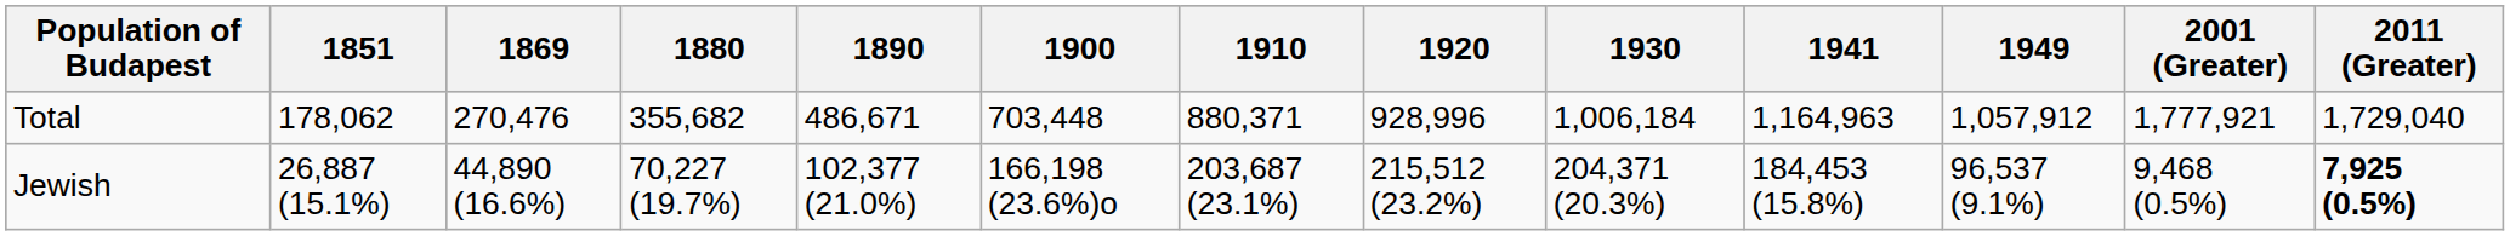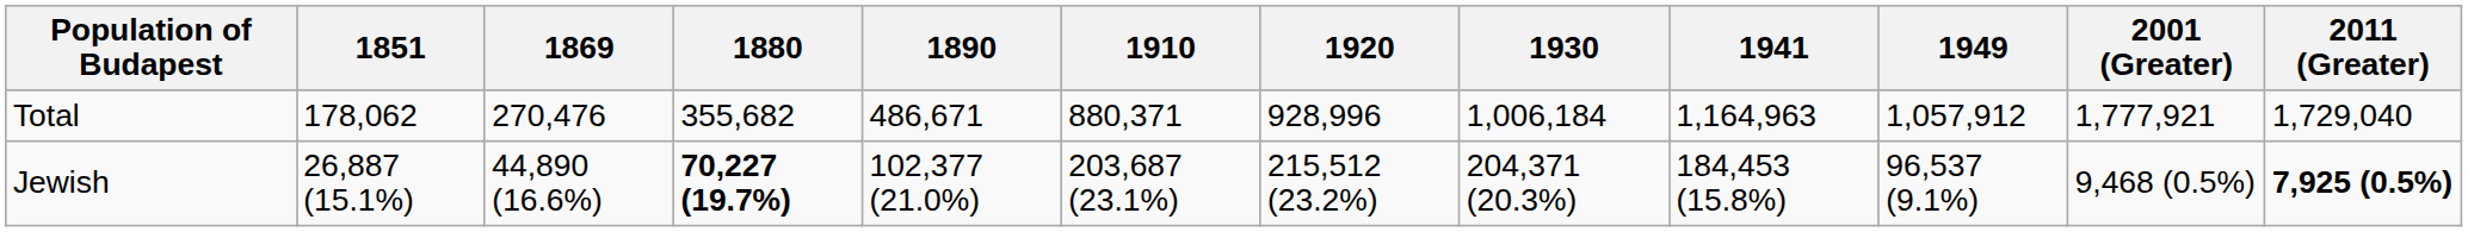 <table class="wikitable">
 <tr>
 <th>Population of Budapest</th>
 <th>1851</th>
 <th>1869</th>
 <th>1880</th>
 <th>1890</th>
-<th>1900</th>
 <th>1910</th>
 <th>1920</th>
 <th>1930</th>
 <th>1941</th>
 <th>1949</th>
 <th>2001 (Greater)</th>
 <th>2011 (Greater)</th>
 </tr>
 <tr>
 <td>Total</td>
 <td>178,062</td>
 <td>270,476</td>
 <td>355,682</td>
 <td>486,671</td>
-<td>703,448</td>
 <td>880,371</td>
 <td>928,996</td>
 <td>1,006,184</td>
 <td>1,164,963</td>
 <td>1,057,912</td>
 <td>1,777,921</td>
 <td>1,729,040</td>
 </tr>
 <tr>
 <td>Jewish</td>
 <td>26,887 (15.1%)</td>
 <td>44,890 (16.6%)</td>
-<td>70,227 (19.7%)</td>
+<td><strong>70,227 (19.7%)</strong></td>
 <td>102,377 (21.0%)</td>
-<td>166,198 (23.6%)o</td>
 <td>203,687 (23.1%)</td>
 <td>215,512 (23.2%)</td>
 <td>204,371 (20.3%)</td>
 <td>184,453 (15.8%)</td>
 <td>96,537 (9.1%)</td>
 <td>9,468 (0.5%)</td>
 <td><strong>7,925 (0.5%)</strong></td>
 </tr>
 </table>
